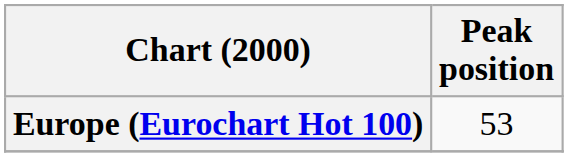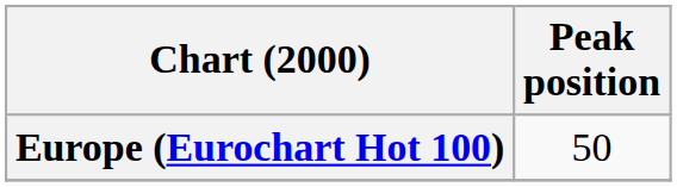 <table class="wikitable sortable plainrowheaders" style="text-align:center">
 <tr>
 <th>Chart (2000)</th>
 <th>Peak<br>position</th>
 </tr>
 <tr>
 <th scope="row">Europe (<a href='#'>Eurochart Hot 100</a>)</th>
-<td>53</td>
+<td>50</td>
 </tr>
 <tr>
 </tr>
 <tr>
 </tr>
 </table>
